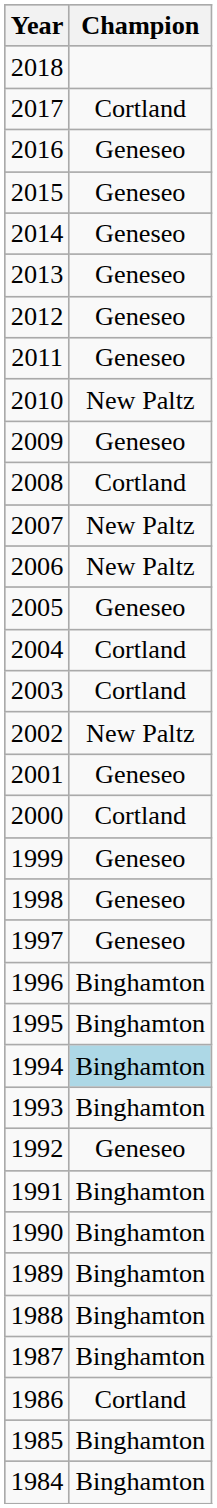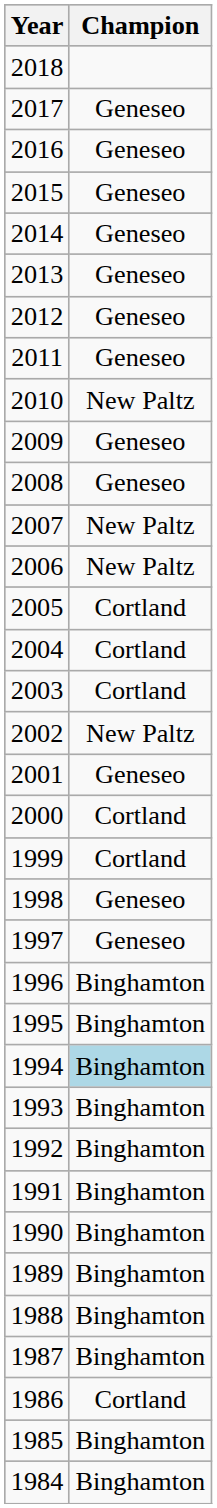 <table class="wikitable" style="text-align:center" cellpadding=2 cellspacing=2>
 <tr>
 <th>Year</th>
 <th>Champion</th>
 </tr>
 <tr>
 <td>2018</td>
 <td></td>
 </tr>
 <tr>
 <td>2017</td>
-<td>Cortland</td>
+<td>Geneseo</td>
 </tr>
 <tr>
 <td>2016</td>
 <td>Geneseo</td>
 </tr>
 <tr>
 <td>2015</td>
 <td>Geneseo</td>
 </tr>
 <tr>
 <td>2014</td>
 <td>Geneseo</td>
 </tr>
 <tr>
 <td>2013</td>
 <td>Geneseo</td>
 </tr>
 <tr>
 <td>2012</td>
 <td>Geneseo</td>
 </tr>
 <tr>
 <td>2011</td>
 <td>Geneseo</td>
 </tr>
 <tr>
 <td>2010</td>
 <td>New Paltz</td>
 </tr>
 <tr>
 <td>2009</td>
 <td>Geneseo</td>
 </tr>
 <tr>
 <td>2008</td>
-<td>Cortland</td>
+<td>Geneseo</td>
 </tr>
 <tr>
 <td>2007</td>
 <td>New Paltz</td>
 </tr>
 <tr>
 <td>2006</td>
 <td>New Paltz</td>
 </tr>
 <tr>
 <td>2005</td>
-<td>Geneseo</td>
+<td>Cortland</td>
 </tr>
 <tr>
 <td>2004</td>
 <td>Cortland</td>
 </tr>
 <tr>
 <td>2003</td>
 <td>Cortland</td>
 </tr>
 <tr>
 <td>2002</td>
 <td>New Paltz</td>
 </tr>
 <tr>
 <td>2001</td>
 <td>Geneseo</td>
 </tr>
 <tr>
 <td>2000</td>
 <td>Cortland</td>
 </tr>
 <tr>
 <td>1999</td>
-<td>Geneseo</td>
+<td>Cortland</td>
 </tr>
 <tr>
 <td>1998</td>
 <td>Geneseo</td>
 </tr>
 <tr>
 <td>1997</td>
 <td>Geneseo</td>
 </tr>
 <tr>
 <td>1996</td>
 <td>Binghamton</td>
 </tr>
 <tr>
 <td>1995</td>
 <td>Binghamton</td>
 </tr>
 <tr>
 <td>1994</td>
 <td style="background: lightblue;">Binghamton</td>
 </tr>
 <tr>
 <td>1993</td>
 <td>Binghamton</td>
 </tr>
 <tr>
 <td>1992</td>
-<td>Geneseo</td>
+<td>Binghamton</td>
 </tr>
 <tr>
 <td>1991</td>
 <td>Binghamton</td>
 </tr>
 <tr>
 <td>1990</td>
 <td>Binghamton</td>
 </tr>
 <tr>
 <td>1989</td>
 <td>Binghamton</td>
 </tr>
 <tr>
 <td>1988</td>
 <td>Binghamton</td>
 </tr>
 <tr>
 <td>1987</td>
 <td>Binghamton</td>
 </tr>
 <tr>
 <td>1986</td>
 <td>Cortland</td>
 </tr>
 <tr>
 <td>1985</td>
 <td>Binghamton</td>
 </tr>
 <tr>
 <td>1984</td>
 <td>Binghamton</td>
 </tr>
 <tr>
 </tr>
 </table>
